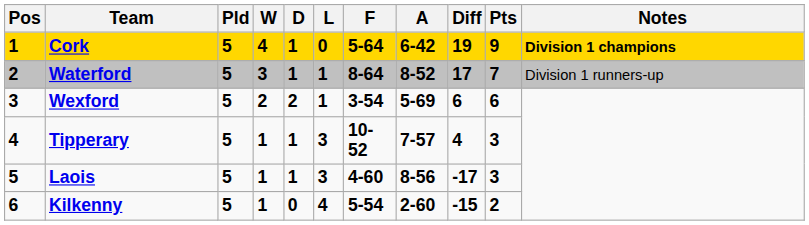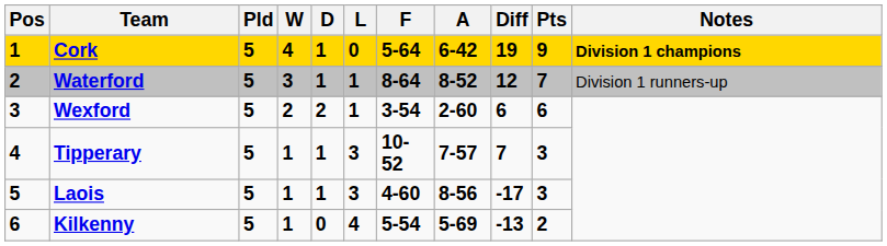 <table class="wikitable" style="text-align: centre;">
 <tr>
 <th width=20>Pos</th>
 <th width=150>Team</th>
 <th width=20>Pld</th>
 <th width=20>W</th>
 <th width=20>D</th>
 <th width=20>L</th>
 <th width=40>F</th>
 <th width=40>A</th>
 <th width=20>Diff</th>
 <th width=20>Pts</th>
 <th width=250>Notes</th>
 </tr>
 <tr style="background:gold;">
 <td><strong>1</strong></td>
 <td align=left><strong> <a href='#'>Cork</a> </strong></td>
 <td><strong>5</strong></td>
 <td><strong>4</strong></td>
 <td><strong>1</strong></td>
 <td><strong>0</strong></td>
 <td><strong>5-64</strong></td>
 <td><strong>6-42</strong></td>
 <td><strong>19</strong></td>
 <td><strong>9</strong></td>
 <td><strong><small> Division 1 champions</small></strong></td>
 </tr>
 <tr style="background:silver;">
 <td><strong>2</strong></td>
 <td align=left><strong> <a href='#'>Waterford</a> </strong></td>
 <td><strong>5</strong></td>
 <td><strong>3</strong></td>
 <td><strong>1</strong></td>
 <td><strong>1</strong></td>
 <td><strong>8-64</strong></td>
 <td><strong>8-52</strong></td>
-<td><strong>17</strong></td>
+<td><strong>12</strong></td>
 <td><strong>7</strong></td>
 <td><small> Division 1 runners-up</small></td>
 </tr>
 <tr style>
 <td><strong>3</strong></td>
 <td align=left><strong> <a href='#'>Wexford</a> </strong></td>
 <td><strong>5</strong></td>
 <td><strong>2</strong></td>
 <td><strong>2</strong></td>
 <td><strong>1</strong></td>
 <td><strong>3-54</strong></td>
-<td><strong>5-69</strong></td>
+<td><strong>2-60</strong></td>
 <td><strong>6</strong></td>
 <td><strong>6</strong></td>
 </tr>
 <tr style>
 <td><strong>4</strong></td>
 <td align=left><strong> <a href='#'>Tipperary</a> </strong></td>
 <td><strong>5</strong></td>
 <td><strong>1</strong></td>
 <td><strong>1</strong></td>
 <td><strong>3</strong></td>
 <td><strong>10-52</strong></td>
 <td><strong>7-57</strong></td>
-<td><strong>4</strong></td>
+<td><strong>7</strong></td>
 <td><strong>3</strong></td>
 </tr>
 <tr style>
 <td><strong>5</strong></td>
 <td align=left><strong> <a href='#'>Laois</a> </strong></td>
 <td><strong>5</strong></td>
 <td><strong>1</strong></td>
 <td><strong>1</strong></td>
 <td><strong>3</strong></td>
 <td><strong>4-60</strong></td>
 <td><strong>8-56</strong></td>
 <td><strong>-17</strong></td>
 <td><strong>3</strong></td>
 </tr>
 <tr style>
 <td><strong>6</strong></td>
 <td align=left><strong> <a href='#'>Kilkenny</a> </strong></td>
 <td><strong>5</strong></td>
 <td><strong>1</strong></td>
 <td><strong>0</strong></td>
 <td><strong>4</strong></td>
 <td><strong>5-54</strong></td>
-<td><strong>2-60</strong></td>
-<td><strong>-15</strong></td>
+<td><strong>5-69</strong></td>
+<td><strong>-13</strong></td>
 <td><strong>2</strong></td>
 </tr>
 </table>
